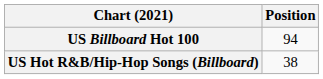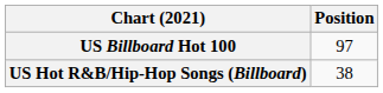 <table class="wikitable sortable plainrowheaders" style="text-align:center">
 <tr>
 <th scope="col">Chart (2021)</th>
 <th scope="col">Position</th>
 </tr>
 <tr>
 <th scope="row">US <em>Billboard</em> Hot 100</th>
-<td>94</td>
+<td>97</td>
 </tr>
 <tr>
 <th scope="row">US Hot R&B/Hip-Hop Songs (<em>Billboard</em>)</th>
 <td>38</td>
 </tr>
 </table>
